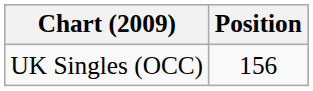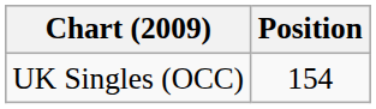 <table class="wikitable">
 <tr>
 <th>Chart (2009)</th>
 <th>Position</th>
 </tr>
 <tr>
 <td>UK Singles (OCC)</td>
-<td style="text-align:center;">156</td>
+<td style="text-align:center;">154</td>
 </tr>
 </table>
